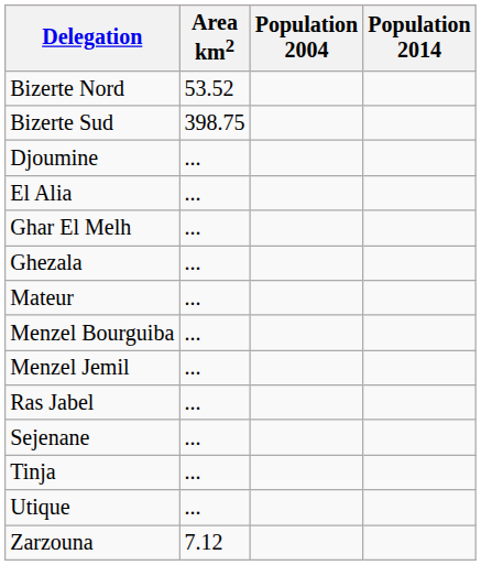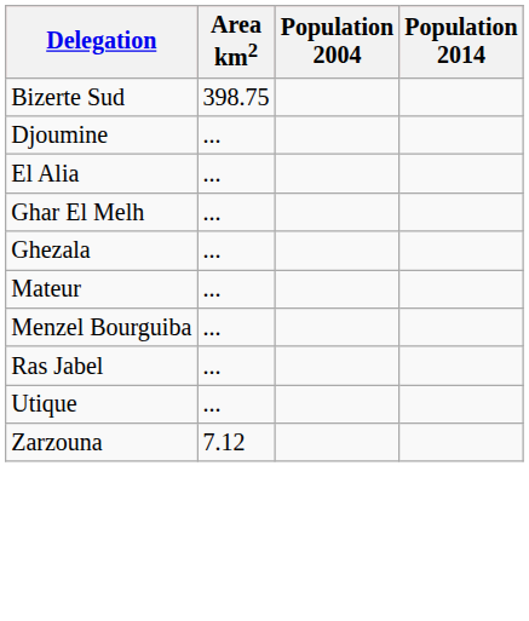 <table class="wikitable sortable">
 <tr align="center" bgcolor="#ffbbbb">
 <th><a href='#'>Delegation</a></th>
 <th>Area<br>km<sup>2</sup></th>
 <th>Population<br>2004</th>
 <th>Population<br>2014</th>
-</tr>
-<tr>
-<td>Bizerte Nord</td>
-<td alight="right">53.52</td>
-<td align="right"></td>
-<td align="right"></td>
 </tr>
 <tr>
 <td>Bizerte Sud</td>
 <td alight="right">398.75</td>
 <td align="right"></td>
 <td align="right"></td>
 </tr>
 <tr>
 <td>Djoumine</td>
 <td alight="right">...</td>
 <td align="right"></td>
 <td align="right"></td>
 </tr>
 <tr>
 <td>El Alia</td>
 <td alight="right">...</td>
 <td align="right"></td>
 <td align="right"></td>
 </tr>
 <tr>
 <td>Ghar El Melh</td>
 <td alight="right">...</td>
 <td align="right"></td>
 <td align="right"></td>
 </tr>
 <tr>
 <td>Ghezala</td>
 <td alight="right">...</td>
 <td align="right"></td>
 <td align="right"></td>
 </tr>
 <tr>
 <td>Mateur</td>
 <td alight="right">...</td>
 <td align="right"></td>
 <td align="right"></td>
 </tr>
 <tr>
 <td>Menzel Bourguiba</td>
 <td alight="right">...</td>
 <td align="right"></td>
 <td align="right"></td>
 </tr>
 <tr>
-<td>Menzel Jemil</td>
-<td alight="right">...</td>
-<td align="right"></td>
-<td align="right"></td>
-</tr>
-<tr>
 <td>Ras Jabel</td>
-<td alight="right">...</td>
-<td align="right"></td>
-<td align="right"></td>
-</tr>
-<tr>
-<td>Sejenane</td>
-<td alight="right">...</td>
-<td align="right"></td>
-<td align="right"></td>
-</tr>
-<tr>
-<td>Tinja</td>
 <td alight="right">...</td>
 <td align="right"></td>
 <td align="right"></td>
 </tr>
 <tr>
 <td>Utique</td>
 <td alight="right">...</td>
 <td align="right"></td>
 <td align="right"></td>
 </tr>
 <tr>
 <td>Zarzouna</td>
 <td alight="right">7.12</td>
 <td align="right"></td>
 <td align="right"></td>
 </tr>
 </table>
